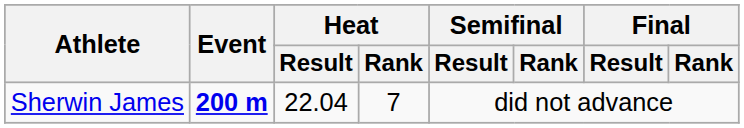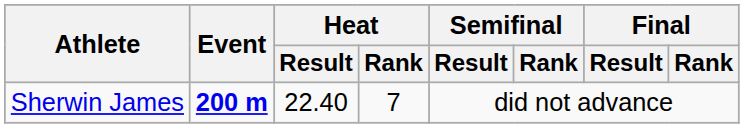 <table class=wikitable style="font-size:90%">
 <tr>
 <th rowspan="2">Athlete</th>
 <th rowspan="2">Event</th>
 <th colspan="2">Heat</th>
 <th colspan="2">Semifinal</th>
 <th colspan="2">Final</th>
 </tr>
 <tr style="font-size:95%">
 <th>Result</th>
 <th>Rank</th>
 <th>Result</th>
 <th>Rank</th>
 <th>Result</th>
 <th>Rank</th>
 </tr>
 <tr align=center>
 <td align=left><a href='#'>Sherwin James</a></td>
 <td align=left><strong><a href='#'>200 m</a></strong></td>
-<td>22.04</td>
+<td>22.40</td>
 <td>7</td>
 <td colspan=4>did not advance</td>
 </tr>
 </table>
